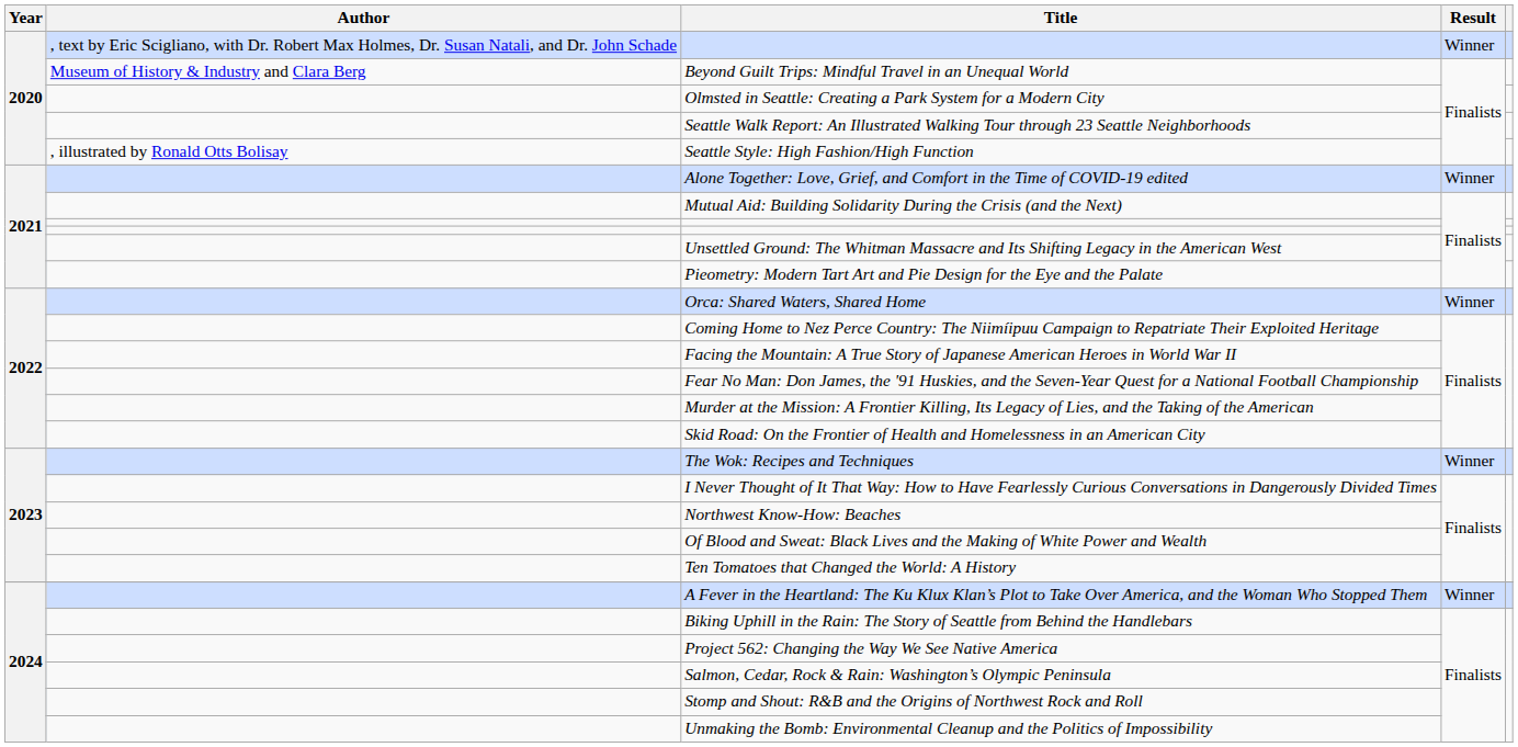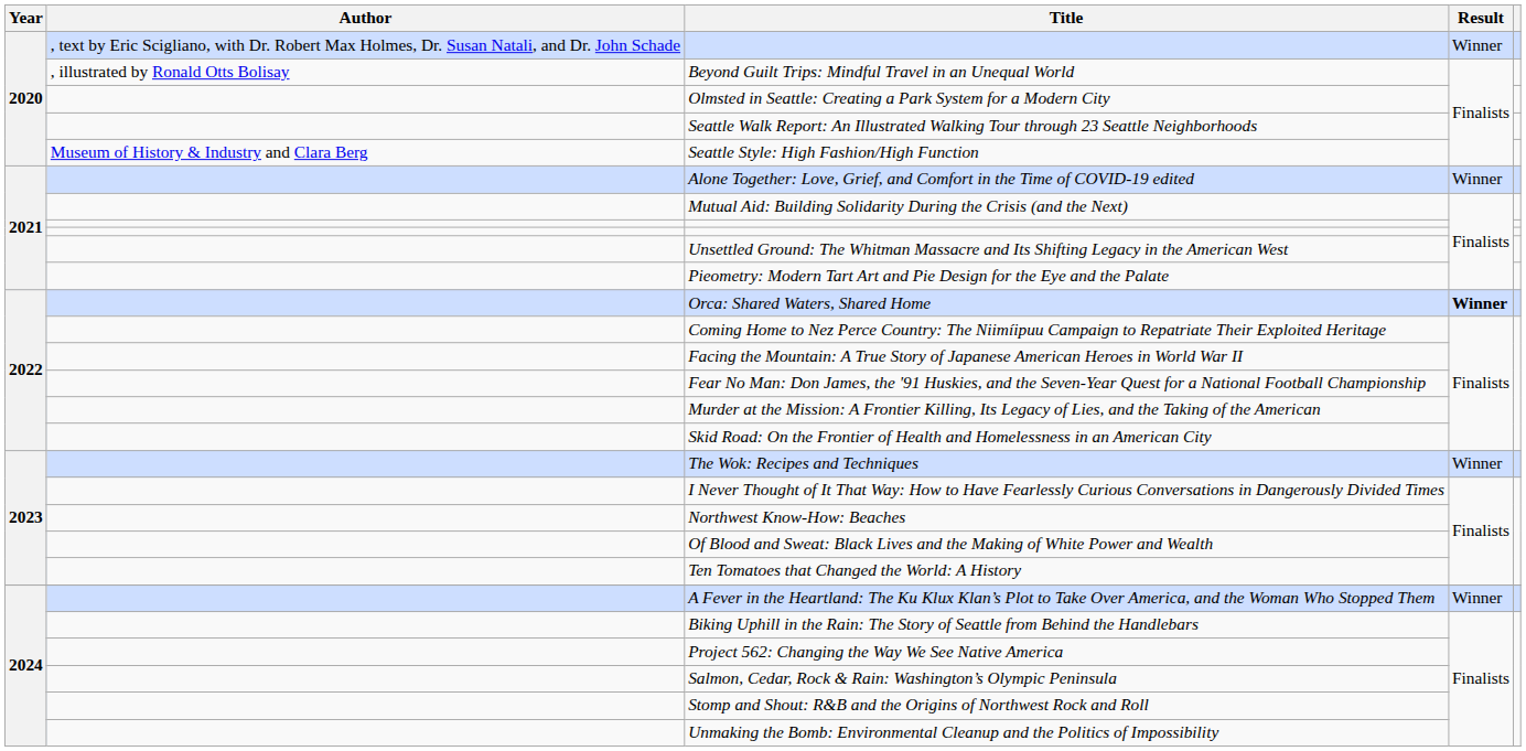 <table class="wikitable sortable mw-collapsible">
 <tr>
 <th>Year</th>
 <th>Author</th>
 <th>Title</th>
 <th>Result</th>
 <th></th>
 </tr>
 <tr style="background:#cddeff">
 <th rowspan="5">2020</th>
 <td>, text by Eric Scigliano, with Dr. Robert Max Holmes, Dr. <a href='#'>Susan Natali</a>, and Dr. <a href='#'>John Schade</a></td>
 <td><em></em></td>
 <td>Winner</td>
 <td></td>
 </tr>
 <tr>
-<td><a href='#'>Museum of History & Industry</a> and <a href='#'>Clara Berg</a></td>
+<td>, illustrated by <a href='#'>Ronald Otts Bolisay</a></td>
 <td><em>Beyond Guilt Trips: Mindful Travel in an Unequal World</em></td>
 <td rowspan="4">Finalists</td>
 <td></td>
 </tr>
 <tr>
 <td></td>
 <td><em>Olmsted in Seattle: Creating a Park System for a Modern City</em></td>
 <td></td>
 </tr>
 <tr>
 <td></td>
 <td><em>Seattle Walk Report: An Illustrated Walking Tour through 23 Seattle Neighborhoods</em></td>
 <td></td>
 </tr>
 <tr>
-<td>, illustrated by <a href='#'>Ronald Otts Bolisay</a></td>
+<td><a href='#'>Museum of History & Industry</a> and <a href='#'>Clara Berg</a></td>
 <td><em>Seattle Style: High Fashion/High Function</em></td>
 <td></td>
 </tr>
 <tr style="background:#cddeff">
 <th rowspan="6">2021</th>
 <td></td>
 <td><em>Alone Together: Love, Grief, and Comfort in the Time of COVID-19 edited</em></td>
 <td>Winner</td>
 <td></td>
 </tr>
 <tr>
 <td></td>
 <td><em>Mutual Aid: Building Solidarity During the Crisis (and the Next)</em></td>
 <td rowspan="5">Finalists</td>
 <td></td>
 </tr>
 <tr>
 <td></td>
 <td><em></em></td>
 <td></td>
 </tr>
 <tr>
 <td></td>
 <td><em></em></td>
 <td></td>
 </tr>
 <tr>
 <td></td>
 <td><em>Unsettled Ground: The Whitman Massacre and Its Shifting Legacy in the American West</em></td>
 <td></td>
 </tr>
 <tr>
 <td></td>
 <td><em>Pieometry: Modern Tart Art and Pie Design for the Eye and the Palate</em></td>
 <td></td>
 </tr>
 <tr style="background:#cddeff">
 <th rowspan="6">2022</th>
 <td></td>
 <td><em>Orca: Shared Waters, Shared Home</em></td>
-<td>Winner</td>
+<td><strong>Winner</strong></td>
 <td></td>
 </tr>
 <tr>
 <td></td>
 <td><em>Coming Home to Nez Perce Country: The Niimíipuu Campaign to Repatriate Their Exploited Heritage</em></td>
 <td rowspan="5">Finalists</td>
 <td rowspan="5"></td>
 </tr>
 <tr>
 <td></td>
 <td><em>Facing the Mountain: A True Story of Japanese American Heroes in World War II</em></td>
 </tr>
 <tr>
 <td></td>
 <td><em>Fear No Man: Don James, the '91 Huskies, and the Seven-Year Quest for a National Football Championship</em></td>
 </tr>
 <tr>
 <td></td>
 <td><em>Murder at the Mission: A Frontier Killing, Its Legacy of Lies, and the Taking of the American</em></td>
 </tr>
 <tr>
 <td></td>
 <td><em>Skid Road: On the Frontier of Health and Homelessness in an American City</em></td>
 </tr>
 <tr style="background:#cddeff">
 <th rowspan="5">2023</th>
 <td></td>
 <td><em>The Wok: Recipes and Techniques</em></td>
 <td>Winner</td>
 <td></td>
 </tr>
 <tr>
 <td></td>
 <td><em>I Never Thought of It That Way: How to Have Fearlessly Curious Conversations in Dangerously Divided Times</em></td>
 <td rowspan="4">Finalists</td>
 <td rowspan="4"></td>
 </tr>
 <tr>
 <td></td>
 <td><em>Northwest Know-How: Beaches </em></td>
 </tr>
 <tr>
 <td></td>
 <td><em>Of Blood and Sweat: Black Lives and the Making of White Power and Wealth</em></td>
 </tr>
 <tr>
 <td></td>
 <td><em>Ten Tomatoes that Changed the World: A History </em></td>
 </tr>
 <tr>
 </tr>
 <tr style="background:#cddeff">
 <th rowspan="6">2024</th>
 <td></td>
 <td><em>A Fever in the Heartland: The Ku Klux Klan’s Plot to Take Over America, and the Woman Who Stopped Them</em></td>
 <td>Winner</td>
 <td></td>
 </tr>
 <tr>
 <td></td>
 <td><em>Biking Uphill in the Rain: The Story of Seattle from Behind the Handlebars</em></td>
 <td rowspan="5">Finalists</td>
 <td rowspan="5"></td>
 </tr>
 <tr>
 <td></td>
 <td><em>Project 562: Changing the Way We See Native America</em></td>
 </tr>
 <tr>
 <td></td>
 <td><em>Salmon, Cedar, Rock & Rain: Washington’s Olympic Peninsula</em></td>
 </tr>
 <tr>
 <td></td>
 <td><em>Stomp and Shout: R&B and the Origins of Northwest Rock and Roll </em></td>
 </tr>
 <tr>
 <td></td>
 <td><em>Unmaking the Bomb: Environmental Cleanup and the Politics of Impossibility</em></td>
 </tr>
 </table>
